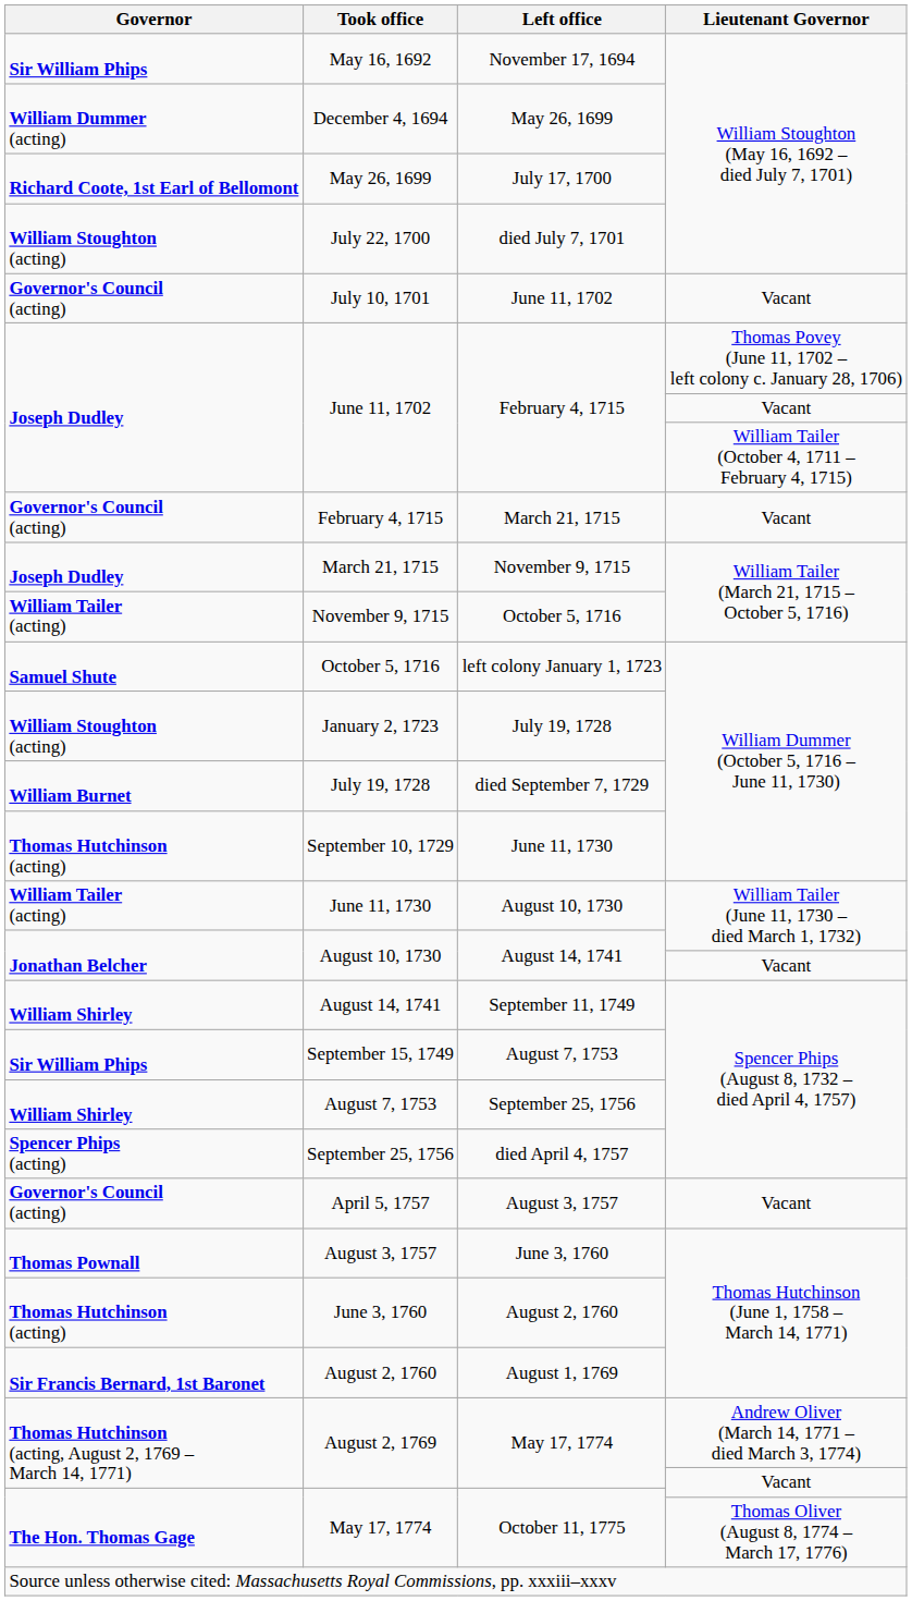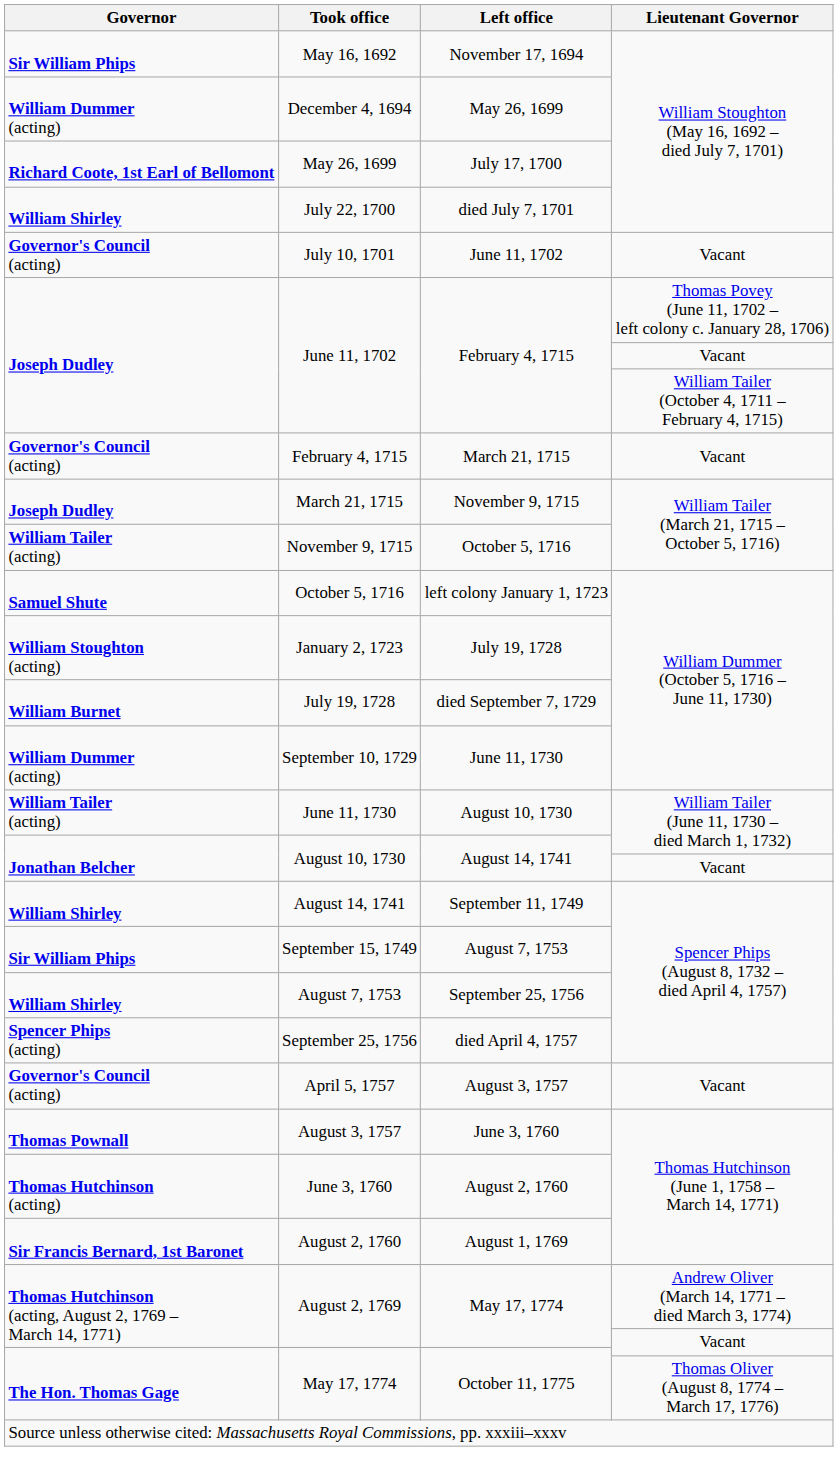 <table class=wikitable style="text-align:center">
 <tr>
 <th scope="col">Governor</th>
 <th scope="col">Took office</th>
 <th scope="col">Left office</th>
 <th scope="col">Lieutenant Governor</th>
 </tr>
 <tr style="2em">
 <td align=left><br><strong><a href='#'>Sir William Phips</a></strong></td>
 <td>May 16, 1692</td>
 <td>November 17, 1694</td>
 <td rowspan=4><a href='#'>William Stoughton</a><br>(May 16, 1692 –<br>died July 7, 1701)</td>
 </tr>
 <tr style="2em">
 <td align=left><br><strong><a href='#'>William Dummer</a></strong><br>(acting)</td>
 <td>December 4, 1694</td>
 <td>May 26, 1699</td>
 </tr>
 <tr style="2em">
 <td align=left><br><strong><a href='#'>Richard Coote, 1st Earl of Bellomont</a></strong></td>
 <td>May 26, 1699</td>
 <td>July 17, 1700</td>
 </tr>
 <tr style="2em">
-<td align=left><br><strong><a href='#'>William Stoughton</a></strong><br>(acting)</td>
+<td align=left><br><strong><a href='#'>William Shirley</a></strong></td>
 <td>July 22, 1700</td>
 <td>died July 7, 1701</td>
 </tr>
 <tr style="2em">
 <td align=left><strong><a href='#'>Governor's Council</a></strong><br>(acting)</td>
 <td>July 10, 1701</td>
 <td>June 11, 1702</td>
 <td>Vacant</td>
 </tr>
 <tr style="2em">
 <td align=left rowspan=3><br><strong><a href='#'>Joseph Dudley</a></strong></td>
 <td rowspan=3>June 11, 1702</td>
 <td rowspan=3>February 4, 1715</td>
 <td><a href='#'>Thomas Povey</a><br>(June 11, 1702 –<br>left colony c. January 28, 1706)</td>
 </tr>
 <tr style="2em">
 <td>Vacant</td>
 </tr>
 <tr style="2em">
 <td><a href='#'>William Tailer</a><br>(October 4, 1711 –<br>February 4, 1715)</td>
 </tr>
 <tr style="2em">
 <td align=left><strong><a href='#'>Governor's Council</a></strong><br>(acting)</td>
 <td>February 4, 1715</td>
 <td>March 21, 1715</td>
 <td>Vacant</td>
 </tr>
 <tr style="2em">
 <td align=left><br><strong><a href='#'>Joseph Dudley</a></strong></td>
 <td>March 21, 1715</td>
 <td>November 9, 1715</td>
 <td rowspan=2><a href='#'>William Tailer</a><br>(March 21, 1715 –<br>October 5, 1716)</td>
 </tr>
 <tr style="2em">
 <td align=left><strong><a href='#'>William Tailer</a></strong><br>(acting)</td>
 <td>November 9, 1715</td>
 <td>October 5, 1716</td>
 </tr>
 <tr style="2em">
 <td align=left><br><strong><a href='#'>Samuel Shute</a></strong></td>
 <td>October 5, 1716</td>
 <td>left colony January 1, 1723</td>
 <td rowspan=4><a href='#'>William Dummer</a><br>(October 5, 1716 –<br>June 11, 1730)</td>
 </tr>
 <tr style="2em">
 <td align=left><br><strong><a href='#'>William Stoughton</a></strong><br>(acting)</td>
 <td>January 2, 1723</td>
 <td>July 19, 1728</td>
 </tr>
 <tr style="2em">
 <td align=left><br><strong><a href='#'>William Burnet</a></strong></td>
 <td>July 19, 1728</td>
 <td>died September 7, 1729</td>
 </tr>
 <tr style="2em">
-<td align=left><br><strong><a href='#'>Thomas Hutchinson</a></strong><br>(acting)</td>
+<td align=left><br><strong><a href='#'>William Dummer</a></strong><br>(acting)</td>
 <td>September 10, 1729</td>
 <td>June 11, 1730</td>
 </tr>
 <tr style="2em">
 <td align=left><strong><a href='#'>William Tailer</a></strong><br>(acting)</td>
 <td>June 11, 1730</td>
 <td>August 10, 1730</td>
 <td rowspan=2><a href='#'>William Tailer</a><br>(June 11, 1730 –<br>died March 1, 1732)</td>
 </tr>
 <tr style="2em">
 <td align=left rowspan=3><br><strong><a href='#'>Jonathan Belcher</a></strong></td>
 <td rowspan=3>August 10, 1730</td>
 <td rowspan=3>August 14, 1741</td>
 </tr>
 <tr style="2em">
 <td>Vacant</td>
 </tr>
 <tr style="2em">
 <td rowspan=5><a href='#'>Spencer Phips</a><br>(August 8, 1732 –<br>died April 4, 1757)</td>
 </tr>
 <tr style="2em">
 <td align=left><br><strong><a href='#'>William Shirley</a></strong></td>
 <td>August 14, 1741</td>
 <td>September 11, 1749</td>
 </tr>
 <tr style="2em">
 <td align=left><br><strong><a href='#'>Sir William Phips</a></strong></td>
 <td>September 15, 1749</td>
 <td>August 7, 1753</td>
 </tr>
 <tr style="2em">
 <td align=left><br><strong><a href='#'>William Shirley</a></strong></td>
 <td>August 7, 1753</td>
 <td>September 25, 1756</td>
 </tr>
 <tr style="2em">
 <td align=left><strong><a href='#'>Spencer Phips</a></strong><br>(acting)</td>
 <td>September 25, 1756</td>
 <td>died April 4, 1757</td>
 </tr>
 <tr style="2em">
 <td align=left><strong><a href='#'>Governor's Council</a></strong><br>(acting)</td>
 <td>April 5, 1757</td>
 <td>August 3, 1757</td>
 <td>Vacant</td>
 </tr>
 <tr style="2em">
 <td align=left><br><strong><a href='#'>Thomas Pownall</a></strong></td>
 <td>August 3, 1757</td>
 <td>June 3, 1760</td>
 <td rowspan=4><a href='#'>Thomas Hutchinson</a><br>(June 1, 1758 –<br>March 14, 1771)</td>
 </tr>
 <tr style="2em">
 <td align=left><br><strong><a href='#'>Thomas Hutchinson</a></strong><br>(acting)</td>
 <td>June 3, 1760</td>
 <td>August 2, 1760</td>
 </tr>
 <tr style="2em">
 <td align=left><br><strong><a href='#'>Sir Francis Bernard, 1st Baronet</a></strong></td>
 <td>August 2, 1760</td>
 <td>August 1, 1769</td>
 </tr>
 <tr style="2em">
 <td rowspan=3 align=left><br><strong><a href='#'>Thomas Hutchinson</a></strong><br>(acting, August 2, 1769 –<br>March 14, 1771)</td>
 <td rowspan=3>August 2, 1769</td>
 <td rowspan=3>May 17, 1774</td>
 </tr>
 <tr style="2em">
 <td><a href='#'>Andrew Oliver</a><br>(March 14, 1771 –<br>died March 3, 1774)</td>
 </tr>
 <tr style="2em">
 <td rowspan=2>Vacant</td>
 </tr>
 <tr style="2em">
 <td align=left rowspan=2><br><strong><a href='#'>The Hon. Thomas Gage</a></strong></td>
 <td rowspan=2>May 17, 1774</td>
 <td rowspan=2>October 11, 1775</td>
 </tr>
 <tr style="2em">
 <td><a href='#'>Thomas Oliver</a><br>(August 8, 1774 –<br>March 17, 1776)</td>
 </tr>
 <tr style="2em">
 <td align=left colspan=5>Source unless otherwise cited: <em>Massachusetts Royal Commissions</em>, pp. xxxiii–xxxv</td>
 </tr>
 </table>
